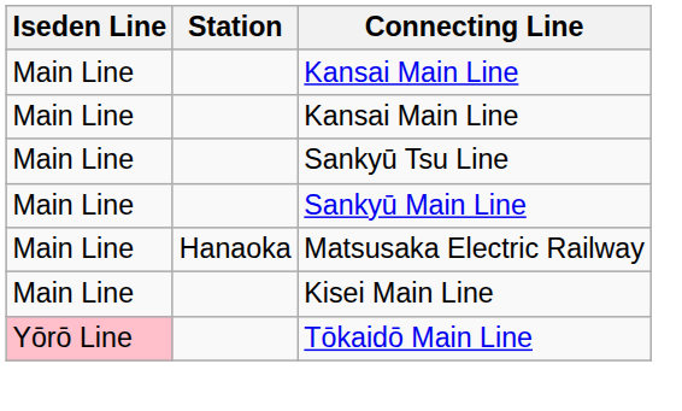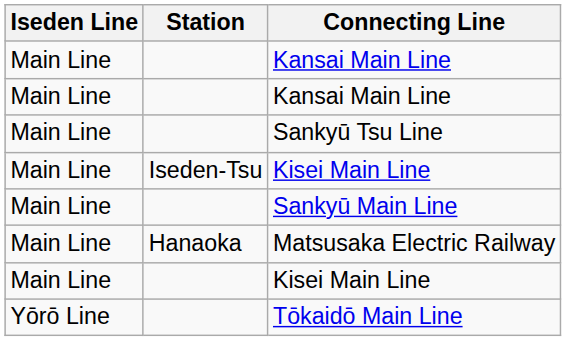 <table class="wikitable" style="clear: both; margin-left: 2em; margin-right: 2em;">
 <tr>
 <th><strong>Iseden Line</strong></th>
 <th><strong>Station</strong></th>
 <th><strong>Connecting Line</strong></th>
 </tr>
 <tr>
 <td>Main Line</td>
 <td></td>
 <td><a href='#'>Kansai Main Line</a></td>
 </tr>
 <tr>
 <td>Main Line</td>
 <td></td>
 <td>Kansai Main Line</td>
 </tr>
 <tr>
 <td>Main Line</td>
 <td></td>
 <td>Sankyū Tsu Line</td>
 </tr>
 <tr>
 <td>Main Line</td>
+<td>Iseden-Tsu</td>
+<td><a href='#'>Kisei Main Line</a></td>
+</tr>
+<tr>
+<td>Main Line</td>
 <td></td>
 <td><a href='#'>Sankyū Main Line</a></td>
 </tr>
 <tr>
 <td>Main Line</td>
 <td>Hanaoka</td>
 <td>Matsusaka Electric Railway</td>
 </tr>
 <tr>
 <td>Main Line</td>
 <td></td>
 <td>Kisei Main Line</td>
 </tr>
 <tr>
-<td style="background: pink;">Yōrō Line</td>
+<td>Yōrō Line</td>
 <td></td>
 <td><a href='#'>Tōkaidō Main Line</a></td>
 </tr>
 </table>
